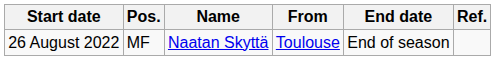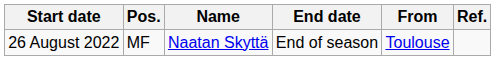 <table class="wikitable">
 <tr>
 <th>Start date</th>
 <th>Pos.</th>
 <th>Name</th>
+<th>End date</th>
 <th>From</th>
-<th>End date</th>
 <th>Ref.</th>
 </tr>
 <tr>
 <td>26 August 2022</td>
 <td>MF</td>
 <td> <a href='#'>Naatan Skyttä</a></td>
+<td>End of season</td>
 <td> <a href='#'>Toulouse</a></td>
-<td>End of season</td>
 <td></td>
 </tr>
 </table>
